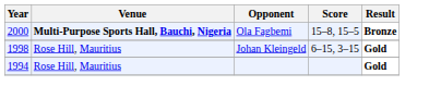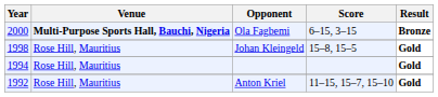 <table class="sortable wikitable" style="font-size: 90%;">
 <tr>
 <th>Year</th>
 <th>Venue</th>
 <th>Opponent</th>
 <th>Score</th>
 <th>Result</th>
 </tr>
 <tr style="background:#ECF2FF">
 <td align="center"><a href='#'>2000</a></td>
 <td align="left"><strong>Multi-Purpose Sports Hall, <a href='#'>Bauchi</a>, <a href='#'>Nigeria</a></strong></td>
 <td align="left"> <a href='#'>Ola Fagbemi</a></td>
-<td align="left">15–8, 15–5</td>
+<td align="left">6–15, 3–15</td>
 <td style="text-align:left; background:white"> <strong>Bronze</strong></td>
 </tr>
 <tr>
 </tr>
 <tr style="background:#ECF2FF">
 <td align="center"><a href='#'>1998</a></td>
 <td align="left"><a href='#'>Rose Hill</a>, <a href='#'>Mauritius</a></td>
 <td align="left"> <a href='#'>Johan Kleingeld</a></td>
-<td align="left">6–15, 3–15</td>
+<td align="left">15–8, 15–5</td>
 <td style="text-align:left; background:white"> <strong>Gold</strong></td>
 </tr>
 <tr>
 </tr>
 <tr style="background:#ECF2FF">
 <td align="center"><a href='#'>1994</a></td>
 <td align="left"><a href='#'>Rose Hill</a>, <a href='#'>Mauritius</a></td>
 <td align="left"></td>
 <td align="left"></td>
 <td style="text-align:left; background:white"> <strong>Gold</strong></td>
 </tr>
 <tr>
 </tr>
+<tr style="background:#ECF2FF">
+<td align="center"><a href='#'>1992</a></td>
+<td align="left"><a href='#'>Rose Hill</a>, <a href='#'>Mauritius</a></td>
+<td align="left"> <a href='#'>Anton Kriel</a></td>
+<td align="left">11–15, 15–7, 15–10</td>
+<td style="text-align:left; background:white"> <strong>Gold</strong></td>
+</tr>
 </table>
